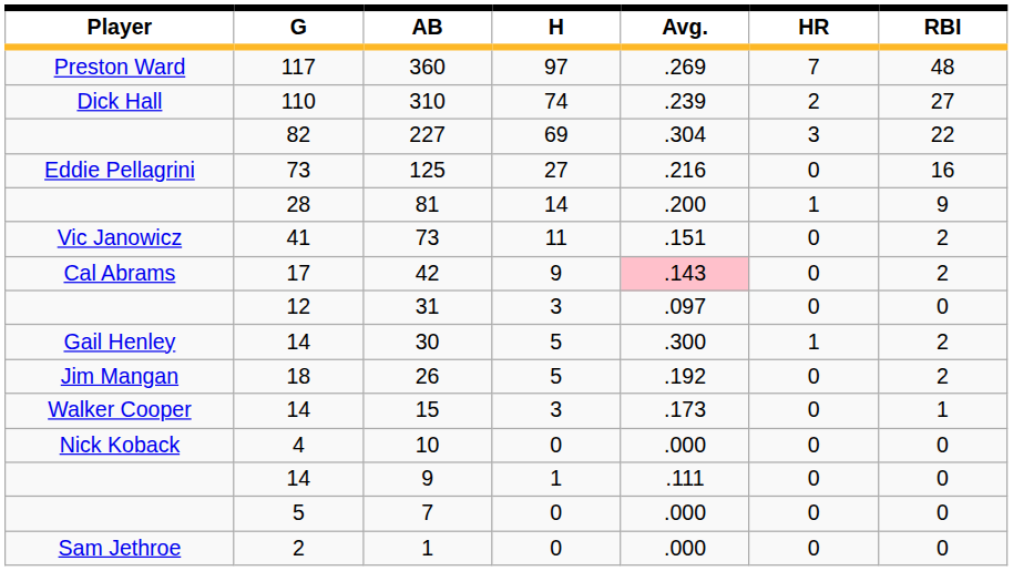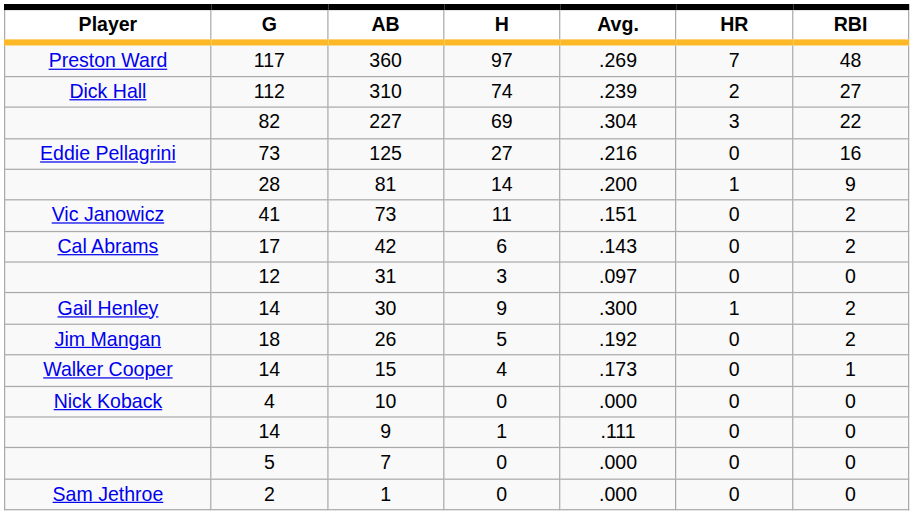 <table class="wikitable sortable">
 <tr>
 <th style="background:#FFFFFF; border-top:#000000 5px solid; border-bottom:#FDB827 5px solid;" width="16%">Player</th>
 <th style="background:#FFFFFF; border-top:#000000 5px solid; border-bottom:#FDB827 5px solid;" width="9%">G</th>
 <th style="background:#FFFFFF; border-top:#000000 5px solid; border-bottom:#FDB827 5px solid;" width="9%">AB</th>
 <th style="background:#FFFFFF; border-top:#000000 5px solid; border-bottom:#FDB827 5px solid;" width="9%">H</th>
 <th style="background:#FFFFFF; border-top:#000000 5px solid; border-bottom:#FDB827 5px solid;" width="9%">Avg.</th>
 <th style="background:#FFFFFF; border-top:#000000 5px solid; border-bottom:#FDB827 5px solid;" width="9%">HR</th>
 <th style="background:#FFFFFF; border-top:#000000 5px solid; border-bottom:#FDB827 5px solid;" width="9%">RBI</th>
 </tr>
 <tr align="center">
 <td><a href='#'>Preston Ward</a></td>
 <td>117</td>
 <td>360</td>
 <td>97</td>
 <td>.269</td>
 <td>7</td>
 <td>48</td>
 </tr>
 <tr align=center>
 <td><a href='#'>Dick Hall</a></td>
-<td>110</td>
+<td>112</td>
 <td>310</td>
 <td>74</td>
 <td>.239</td>
 <td>2</td>
 <td>27</td>
 </tr>
 <tr align=center>
 <td></td>
 <td>82</td>
 <td>227</td>
 <td>69</td>
 <td>.304</td>
 <td>3</td>
 <td>22</td>
 </tr>
 <tr align="center">
 <td><a href='#'>Eddie Pellagrini</a></td>
 <td>73</td>
 <td>125</td>
 <td>27</td>
 <td>.216</td>
 <td>0</td>
 <td>16</td>
 </tr>
 <tr align=center>
 <td></td>
 <td>28</td>
 <td>81</td>
 <td>14</td>
 <td>.200</td>
 <td>1</td>
 <td>9</td>
 </tr>
 <tr align="center">
 <td><a href='#'>Vic Janowicz</a></td>
 <td>41</td>
 <td>73</td>
 <td>11</td>
 <td>.151</td>
 <td>0</td>
 <td>2</td>
 </tr>
 <tr align=center>
 <td><a href='#'>Cal Abrams</a></td>
 <td>17</td>
 <td>42</td>
-<td>9</td>
-<td style="background: pink;">.143</td>
+<td>6</td>
+<td>.143</td>
 <td>0</td>
 <td>2</td>
 </tr>
 <tr align=center>
 <td></td>
 <td>12</td>
 <td>31</td>
 <td>3</td>
 <td>.097</td>
 <td>0</td>
 <td>0</td>
 </tr>
 <tr align="center">
 <td><a href='#'>Gail Henley</a></td>
 <td>14</td>
 <td>30</td>
-<td>5</td>
+<td>9</td>
 <td>.300</td>
 <td>1</td>
 <td>2</td>
 </tr>
 <tr align=center>
 <td><a href='#'>Jim Mangan</a></td>
 <td>18</td>
 <td>26</td>
 <td>5</td>
 <td>.192</td>
 <td>0</td>
 <td>2</td>
 </tr>
 <tr align=center>
 <td><a href='#'>Walker Cooper</a></td>
 <td>14</td>
 <td>15</td>
-<td>3</td>
+<td>4</td>
 <td>.173</td>
 <td>0</td>
 <td>1</td>
 </tr>
 <tr align=center>
 <td><a href='#'>Nick Koback</a></td>
 <td>4</td>
 <td>10</td>
 <td>0</td>
 <td>.000</td>
 <td>0</td>
 <td>0</td>
 </tr>
 <tr align=center>
 <td></td>
 <td>14</td>
 <td>9</td>
 <td>1</td>
 <td>.111</td>
 <td>0</td>
 <td>0</td>
 </tr>
 <tr align="center">
 <td></td>
 <td>5</td>
 <td>7</td>
 <td>0</td>
 <td>.000</td>
 <td>0</td>
 <td>0</td>
 </tr>
 <tr align="center">
 <td><a href='#'>Sam Jethroe</a></td>
 <td>2</td>
 <td>1</td>
 <td>0</td>
 <td>.000</td>
 <td>0</td>
 <td>0</td>
 </tr>
 </table>
